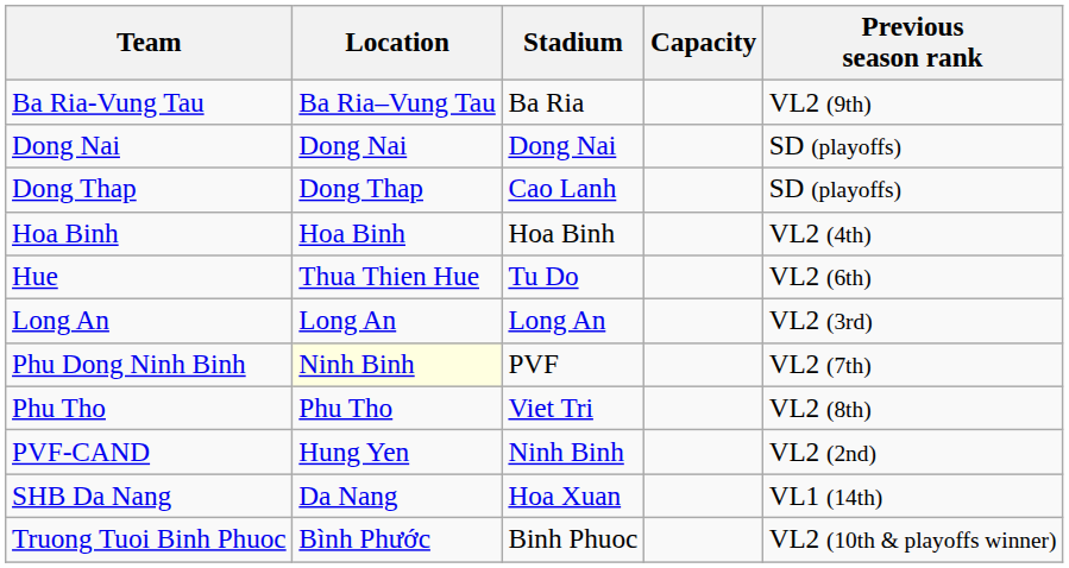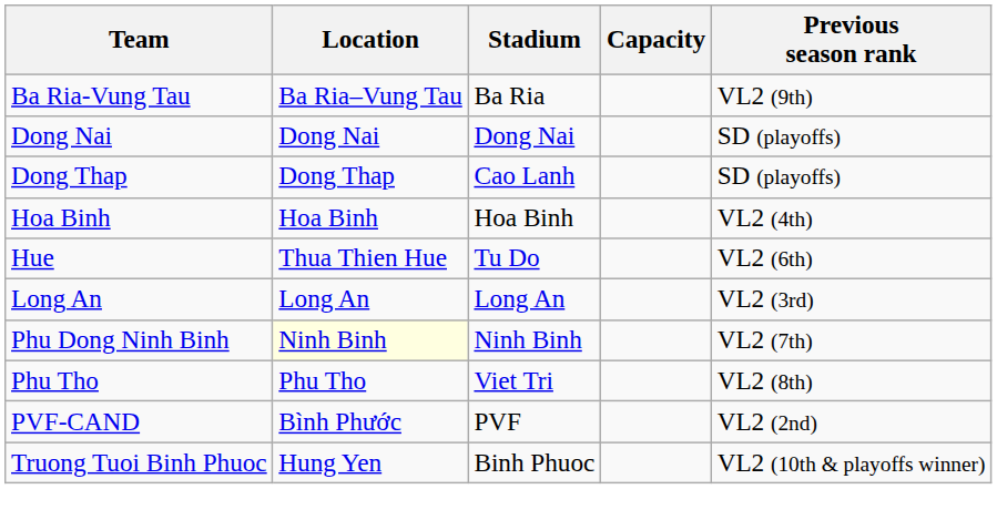 <table class="wikitable sortable">
 <tr>
 <th>Team</th>
 <th>Location</th>
 <th>Stadium</th>
 <th>Capacity</th>
 <th>Previous<br>season rank</th>
 </tr>
 <tr>
 <td><a href='#'>Ba Ria-Vung Tau</a></td>
 <td><a href='#'>Ba Ria–Vung Tau</a></td>
 <td>Ba Ria</td>
 <td></td>
 <td>VL2 <small>(9th)</small></td>
 </tr>
 <tr>
 <td><a href='#'>Dong Nai</a></td>
 <td><a href='#'>Dong Nai</a></td>
 <td><a href='#'>Dong Nai</a></td>
 <td></td>
 <td> SD <small>(playoffs)</small></td>
 </tr>
 <tr>
 <td><a href='#'>Dong Thap</a></td>
 <td><a href='#'>Dong Thap</a></td>
 <td><a href='#'>Cao Lanh</a></td>
 <td></td>
 <td> SD <small>(playoffs)</small></td>
 </tr>
 <tr>
 <td><a href='#'>Hoa Binh</a></td>
 <td><a href='#'>Hoa Binh</a></td>
 <td>Hoa Binh</td>
 <td></td>
 <td>VL2 <small>(4th)</small></td>
 </tr>
 <tr>
 <td><a href='#'>Hue</a></td>
 <td><a href='#'>Thua Thien Hue</a></td>
 <td><a href='#'>Tu Do</a></td>
 <td></td>
 <td>VL2 <small>(6th)</small></td>
 </tr>
 <tr>
 <td><a href='#'>Long An</a></td>
 <td><a href='#'>Long An</a></td>
 <td><a href='#'>Long An</a></td>
 <td></td>
 <td>VL2 <small>(3rd)</small></td>
 </tr>
 <tr>
 <td><a href='#'>Phu Dong Ninh Binh</a></td>
 <td style="background: lightyellow;"><a href='#'>Ninh Binh</a></td>
-<td>PVF</td>
+<td><a href='#'>Ninh Binh</a></td>
 <td></td>
 <td>VL2 <small>(7th)</small></td>
 </tr>
 <tr>
 <td><a href='#'>Phu Tho</a></td>
 <td><a href='#'>Phu Tho</a></td>
 <td><a href='#'>Viet Tri</a></td>
 <td></td>
 <td>VL2 <small>(8th)</small></td>
 </tr>
 <tr>
 <td><a href='#'>PVF-CAND</a></td>
-<td><a href='#'>Hung Yen</a></td>
-<td><a href='#'>Ninh Binh</a></td>
+<td><a href='#'>Bình Phước</a></td>
+<td>PVF</td>
 <td></td>
 <td>VL2 <small>(2nd)</small></td>
 </tr>
 <tr>
-<td><a href='#'>SHB Da Nang</a></td>
-<td><a href='#'>Da Nang</a></td>
-<td><a href='#'>Hoa Xuan</a></td>
-<td></td>
-<td> VL1 <small>(14th)</small></td>
-</tr>
-<tr>
 <td><a href='#'>Truong Tuoi Binh Phuoc</a></td>
-<td><a href='#'>Bình Phước</a></td>
+<td><a href='#'>Hung Yen</a></td>
 <td>Binh Phuoc</td>
 <td></td>
 <td>VL2 <small>(10th & playoffs winner)</small></td>
 </tr>
 </table>
